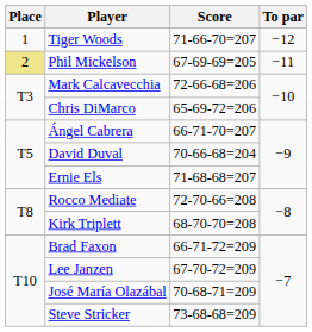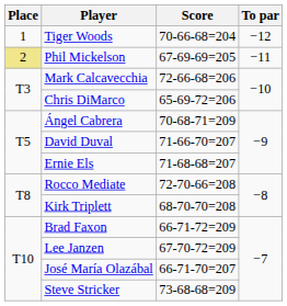 <table class="wikitable">
 <tr>
 <th>Place</th>
 <th>Player</th>
 <th>Score</th>
 <th>To par</th>
 </tr>
 <tr>
 <td align=center>1</td>
 <td> <a href='#'>Tiger Woods</a></td>
-<td align=center>71-66-70=207</td>
+<td align=center>70-66-68=204</td>
 <td align=center>−12</td>
 </tr>
 <tr>
 <td align=center style="background: khaki;">2</td>
 <td> <a href='#'>Phil Mickelson</a></td>
 <td align=center>67-69-69=205</td>
 <td align=center>−11</td>
 </tr>
 <tr>
 <td rowspan="2" align=center>T3</td>
 <td> <a href='#'>Mark Calcavecchia</a></td>
 <td align=center>72-66-68=206</td>
 <td rowspan="2" align=center>−10</td>
 </tr>
 <tr>
 <td> <a href='#'>Chris DiMarco</a></td>
 <td align=center>65-69-72=206</td>
 </tr>
 <tr>
 <td rowspan="3" align=center>T5</td>
 <td> <a href='#'>Ángel Cabrera</a></td>
-<td align=center>66-71-70=207</td>
+<td align=center>70-68-71=209</td>
 <td rowspan="3" align=center>−9</td>
 </tr>
 <tr>
 <td> <a href='#'>David Duval</a></td>
-<td align=center>70-66-68=204</td>
+<td align=center>71-66-70=207</td>
 </tr>
 <tr>
 <td> <a href='#'>Ernie Els</a></td>
 <td align=center>71-68-68=207</td>
 </tr>
 <tr>
 <td rowspan="2" align=center>T8</td>
 <td> <a href='#'>Rocco Mediate</a></td>
 <td align=center>72-70-66=208</td>
 <td rowspan="2" align=center>−8</td>
 </tr>
 <tr>
 <td> <a href='#'>Kirk Triplett</a></td>
 <td align=center>68-70-70=208</td>
 </tr>
 <tr>
 <td rowspan="4" align=center>T10</td>
 <td> <a href='#'>Brad Faxon</a></td>
 <td align=center>66-71-72=209</td>
 <td rowspan="4" align=center>−7</td>
 </tr>
 <tr>
 <td> <a href='#'>Lee Janzen</a></td>
 <td align=center>67-70-72=209</td>
 </tr>
 <tr>
 <td> <a href='#'>José María Olazábal</a></td>
-<td align=center>70-68-71=209</td>
+<td align=center>66-71-70=207</td>
 </tr>
 <tr>
 <td> <a href='#'>Steve Stricker</a></td>
 <td align=center>73-68-68=209</td>
 </tr>
 </table>
